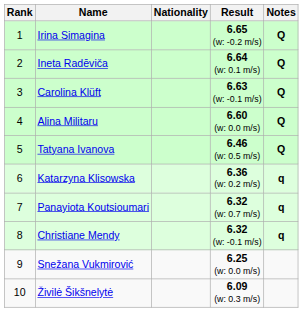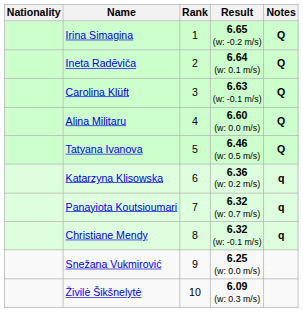 <table class="wikitable sortable" style="text-align:center">
 <tr>
+<th>Nationality</th>
+<th>Name</th>
 <th>Rank</th>
-<th>Name</th>
-<th>Nationality</th>
 <th>Result</th>
 <th>Notes</th>
 </tr>
 <tr bgcolor=ccffcc>
+<td align=left></td>
+<td align=left><a href='#'>Irina Simagina</a></td>
 <td>1</td>
-<td align=left><a href='#'>Irina Simagina</a></td>
-<td align=left></td>
 <td><strong>6.65</strong><br><small>(w: -0.2 m/s)</small></td>
 <td><strong>Q</strong></td>
 </tr>
 <tr bgcolor=ccffcc>
+<td align=left></td>
+<td align=left><a href='#'>Ineta Radēviča</a></td>
 <td>2</td>
-<td align=left><a href='#'>Ineta Radēviča</a></td>
-<td align=left></td>
 <td><strong>6.64</strong><br><small>(w: 0.1 m/s)</small></td>
 <td><strong>Q</strong></td>
 </tr>
 <tr bgcolor=ccffcc>
+<td align=left></td>
+<td align=left><a href='#'>Carolina Klüft</a></td>
 <td>3</td>
-<td align=left><a href='#'>Carolina Klüft</a></td>
-<td align=left></td>
 <td><strong>6.63</strong><br><small>(w: -0.1 m/s)</small></td>
 <td><strong>Q</strong></td>
 </tr>
 <tr bgcolor=ccffcc>
+<td align=left></td>
+<td align=left><a href='#'>Alina Militaru</a></td>
 <td>4</td>
-<td align=left><a href='#'>Alina Militaru</a></td>
-<td align=left></td>
 <td><strong>6.60</strong><br><small>(w: 0.0 m/s)</small></td>
 <td><strong>Q</strong></td>
 </tr>
 <tr bgcolor=ccffcc>
+<td align=left></td>
+<td align=left><a href='#'>Tatyana Ivanova</a></td>
 <td>5</td>
-<td align=left><a href='#'>Tatyana Ivanova</a></td>
-<td align=left></td>
 <td><strong>6.46</strong><br><small>(w: 0.5 m/s)</small></td>
 <td><strong>Q</strong></td>
 </tr>
 <tr bgcolor=ddffdd>
+<td align=left></td>
+<td align=left><a href='#'>Katarzyna Klisowska</a></td>
 <td>6</td>
-<td align=left><a href='#'>Katarzyna Klisowska</a></td>
-<td align=left></td>
 <td><strong>6.36</strong><br><small>(w: 0.2 m/s)</small></td>
 <td><strong>q</strong></td>
 </tr>
 <tr bgcolor=ddffdd>
+<td align=left></td>
+<td align=left><a href='#'>Panayiota Koutsioumari</a></td>
 <td>7</td>
-<td align=left><a href='#'>Panayiota Koutsioumari</a></td>
-<td align=left></td>
 <td><strong>6.32</strong><br><small>(w: 0.7 m/s)</small></td>
 <td><strong>q</strong></td>
 </tr>
 <tr bgcolor=ddffdd>
+<td align=left></td>
+<td align=left><a href='#'>Christiane Mendy</a></td>
 <td>8</td>
-<td align=left><a href='#'>Christiane Mendy</a></td>
-<td align=left></td>
 <td><strong>6.32</strong><br><small>(w: -0.1 m/s)</small></td>
 <td><strong>q</strong></td>
 </tr>
 <tr>
+<td align=left></td>
+<td align=left><a href='#'>Snežana Vukmirović</a></td>
 <td>9</td>
-<td align=left><a href='#'>Snežana Vukmirović</a></td>
-<td align=left></td>
 <td><strong>6.25</strong><br><small>(w: 0.0 m/s)</small></td>
 <td></td>
 </tr>
 <tr>
+<td align=left></td>
+<td align=left><a href='#'>Živilė Šikšnelytė</a></td>
 <td>10</td>
-<td align=left><a href='#'>Živilė Šikšnelytė</a></td>
-<td align=left></td>
 <td><strong>6.09</strong><br><small>(w: 0.3 m/s)</small></td>
 <td></td>
 </tr>
 </table>
